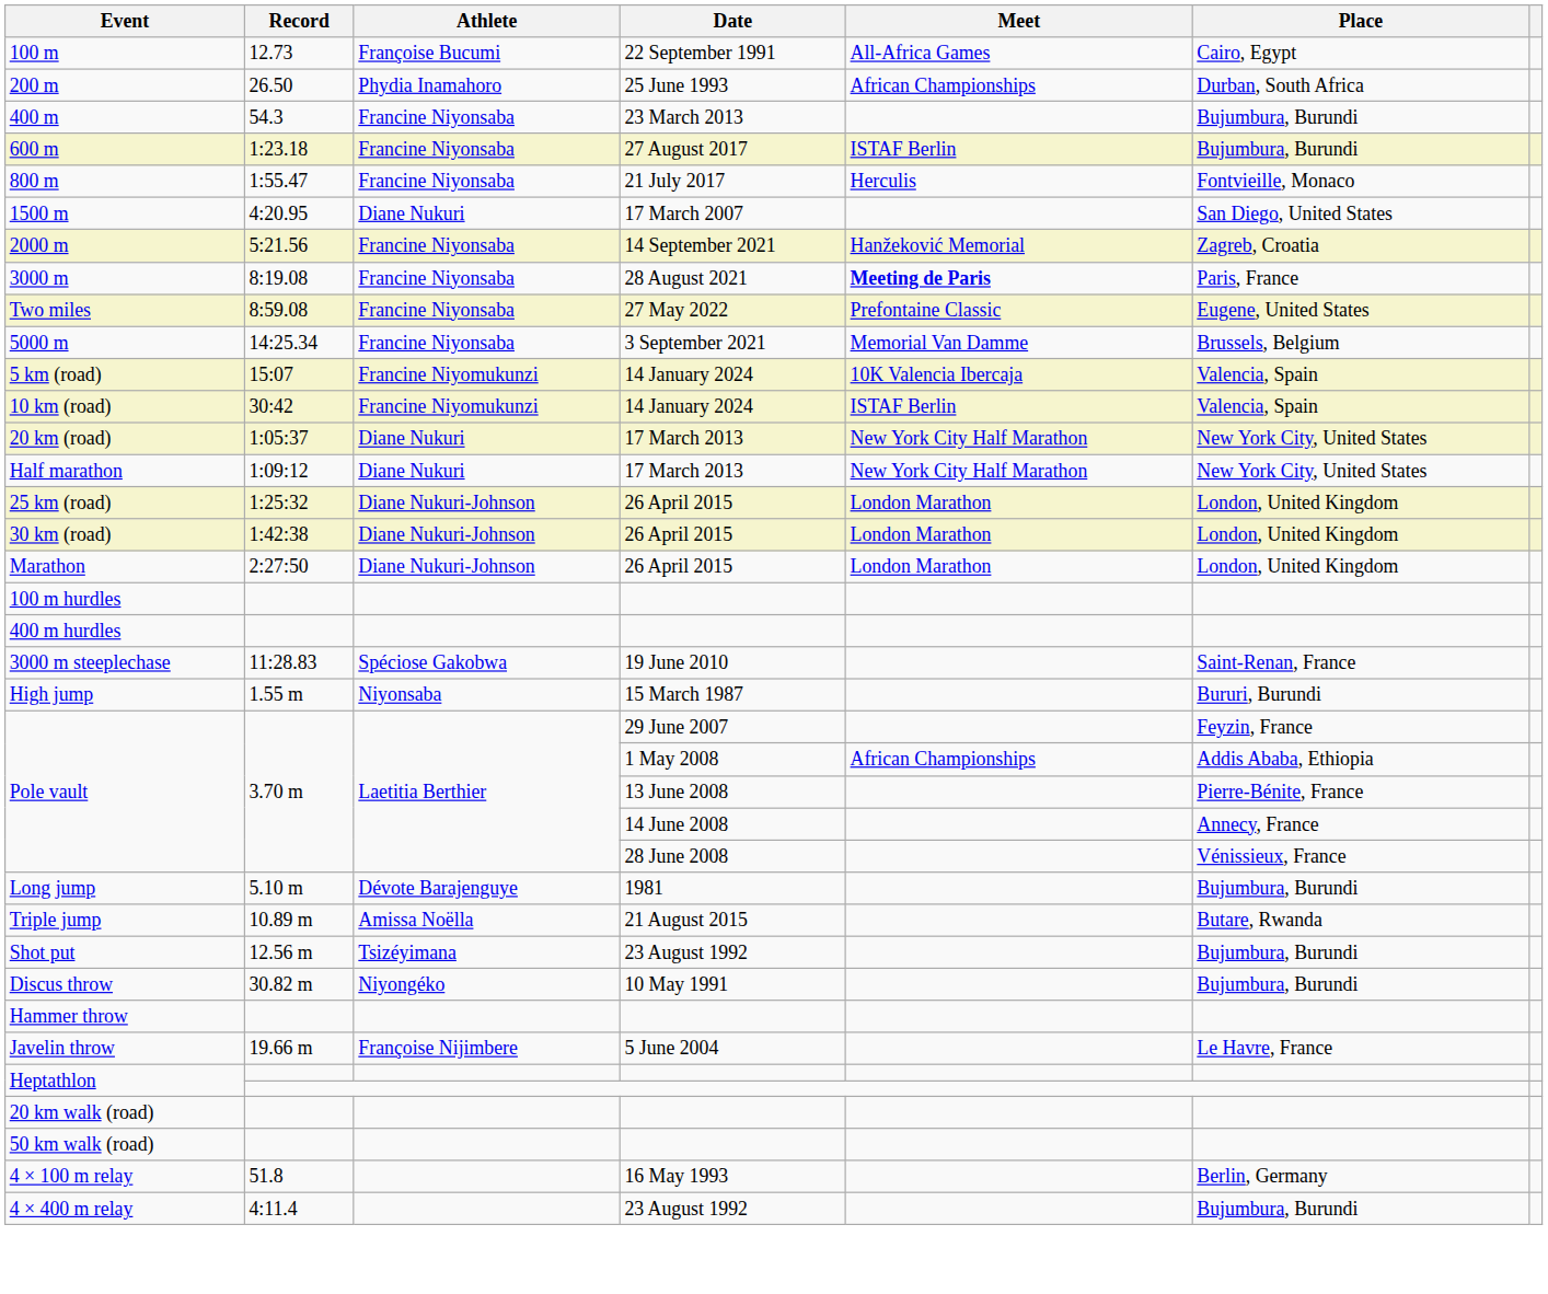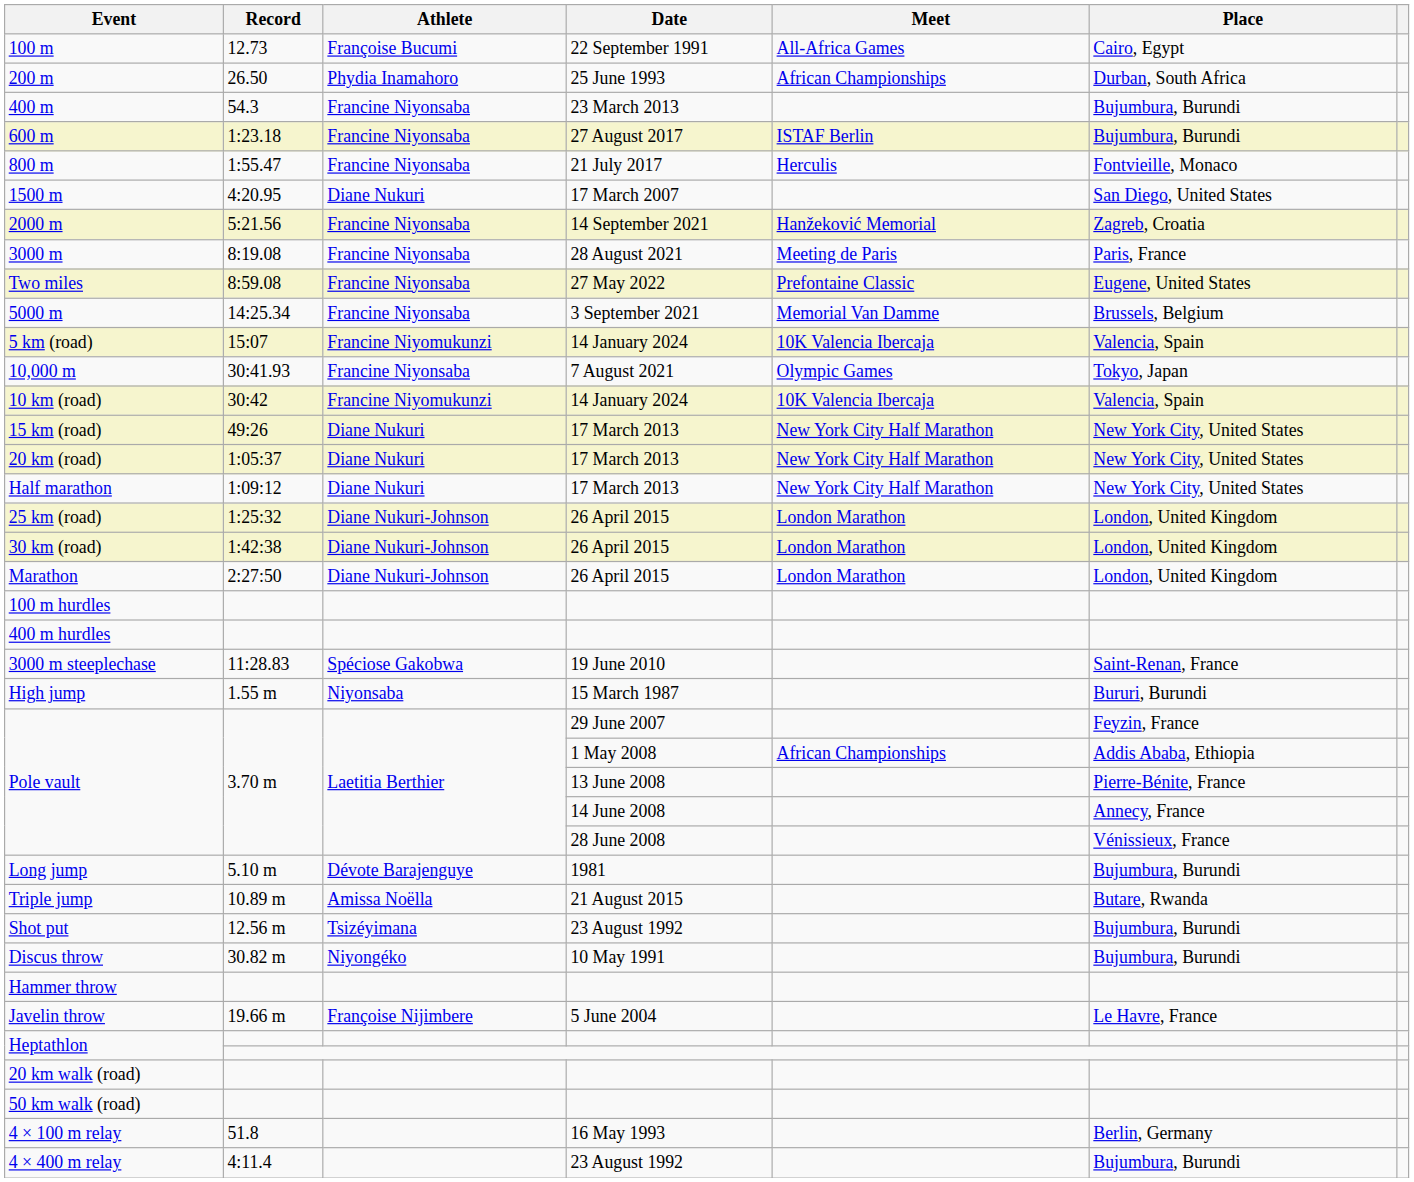 <table class="wikitable" style="font-size:95%; width: 95%;">
 <tr>
 <th>Event</th>
 <th>Record</th>
 <th>Athlete</th>
 <th>Date</th>
 <th>Meet</th>
 <th>Place</th>
 <th></th>
 </tr>
 <tr>
 <td><a href='#'>100 m</a></td>
 <td>12.73</td>
 <td><a href='#'>Françoise Bucumi</a></td>
 <td>22 September 1991</td>
 <td><a href='#'>All-Africa Games</a></td>
 <td><a href='#'>Cairo</a>, Egypt</td>
 <td></td>
 </tr>
 <tr>
 <td><a href='#'>200 m</a></td>
 <td>26.50</td>
 <td><a href='#'>Phydia Inamahoro</a></td>
 <td>25 June 1993</td>
 <td><a href='#'>African Championships</a></td>
 <td><a href='#'>Durban</a>, South Africa</td>
 <td></td>
 </tr>
 <tr>
 <td><a href='#'>400 m</a></td>
 <td>54.3 </td>
 <td><a href='#'>Francine Niyonsaba</a></td>
 <td>23 March 2013</td>
 <td></td>
 <td><a href='#'>Bujumbura</a>, Burundi</td>
 <td></td>
 </tr>
 <tr style="background:#f6F5CE;">
 <td><a href='#'>600 m</a></td>
 <td>1:23.18</td>
 <td><a href='#'>Francine Niyonsaba</a></td>
 <td>27 August 2017</td>
 <td><a href='#'>ISTAF Berlin</a></td>
 <td><a href='#'>Bujumbura</a>, Burundi</td>
 <td></td>
 </tr>
 <tr>
 <td><a href='#'>800 m</a></td>
 <td>1:55.47</td>
 <td><a href='#'>Francine Niyonsaba</a></td>
 <td>21 July 2017</td>
 <td><a href='#'>Herculis</a></td>
 <td><a href='#'>Fontvieille</a>, Monaco</td>
 <td></td>
 </tr>
 <tr>
 <td><a href='#'>1500 m</a></td>
 <td>4:20.95</td>
 <td><a href='#'>Diane Nukuri</a></td>
 <td>17 March 2007</td>
 <td></td>
 <td><a href='#'>San Diego</a>, United States</td>
 <td></td>
 </tr>
 <tr style="background:#f6F5CE;">
 <td><a href='#'>2000 m</a></td>
 <td>5:21.56</td>
 <td><a href='#'>Francine Niyonsaba</a></td>
 <td>14 September 2021</td>
 <td><a href='#'>Hanžeković Memorial</a></td>
 <td><a href='#'>Zagreb</a>, Croatia</td>
 <td></td>
 </tr>
 <tr>
 <td><a href='#'>3000 m</a></td>
 <td>8:19.08</td>
 <td><a href='#'>Francine Niyonsaba</a></td>
 <td>28 August 2021</td>
-<td><strong><a href='#'>Meeting de Paris</a></strong></td>
+<td><a href='#'>Meeting de Paris</a></td>
 <td><a href='#'>Paris</a>, France</td>
 <td></td>
 </tr>
 <tr style="background:#f6F5CE;">
 <td><a href='#'>Two miles</a></td>
 <td>8:59.08</td>
 <td><a href='#'>Francine Niyonsaba</a></td>
 <td>27 May 2022</td>
 <td><a href='#'>Prefontaine Classic</a></td>
 <td><a href='#'>Eugene</a>, United States</td>
 <td></td>
 </tr>
 <tr>
 <td><a href='#'>5000 m</a></td>
 <td>14:25.34</td>
 <td><a href='#'>Francine Niyonsaba</a></td>
 <td>3 September 2021</td>
 <td><a href='#'>Memorial Van Damme</a></td>
 <td><a href='#'>Brussels</a>, Belgium</td>
 <td></td>
 </tr>
 <tr style="background:#f6F5CE;">
 <td><a href='#'>5 km</a> (road)</td>
 <td>15:07 </td>
 <td><a href='#'>Francine Niyomukunzi</a></td>
 <td>14 January 2024</td>
 <td><a href='#'>10K Valencia Ibercaja</a></td>
 <td><a href='#'>Valencia</a>, Spain</td>
 <td></td>
 </tr>
+<tr>
+<td><a href='#'>10,000 m</a></td>
+<td>30:41.93</td>
+<td><a href='#'>Francine Niyonsaba</a></td>
+<td>7 August 2021</td>
+<td><a href='#'>Olympic Games</a></td>
+<td><a href='#'>Tokyo</a>, Japan</td>
+<td></td>
+</tr>
 <tr style="background:#f6F5CE;">
 <td><a href='#'>10 km</a> (road)</td>
 <td>30:42 </td>
 <td><a href='#'>Francine Niyomukunzi</a></td>
 <td>14 January 2024</td>
-<td><a href='#'>ISTAF Berlin</a></td>
+<td><a href='#'>10K Valencia Ibercaja</a></td>
 <td><a href='#'>Valencia</a>, Spain</td>
+<td></td>
+</tr>
+<tr style="background:#f6F5CE;">
+<td><a href='#'>15 km</a> (road)</td>
+<td>49:26</td>
+<td><a href='#'>Diane Nukuri</a></td>
+<td>17 March 2013</td>
+<td><a href='#'>New York City Half Marathon</a></td>
+<td><a href='#'>New York City</a>, United States</td>
 <td></td>
 </tr>
 <tr style="background:#f6F5CE;">
 <td><a href='#'>20 km</a> (road)</td>
 <td>1:05:37</td>
 <td><a href='#'>Diane Nukuri</a></td>
 <td>17 March 2013</td>
 <td><a href='#'>New York City Half Marathon</a></td>
 <td><a href='#'>New York City</a>, United States</td>
 <td></td>
 </tr>
 <tr>
 <td><a href='#'>Half marathon</a></td>
 <td>1:09:12</td>
 <td><a href='#'>Diane Nukuri</a></td>
 <td>17 March 2013</td>
 <td><a href='#'>New York City Half Marathon</a></td>
 <td><a href='#'>New York City</a>, United States</td>
 <td></td>
 </tr>
 <tr style="background:#f6F5CE;">
 <td><a href='#'>25 km</a> (road)</td>
 <td>1:25:32</td>
 <td><a href='#'>Diane Nukuri-Johnson</a></td>
 <td>26 April 2015</td>
 <td><a href='#'>London Marathon</a></td>
 <td><a href='#'>London</a>, United Kingdom</td>
 <td></td>
 </tr>
 <tr style="background:#f6F5CE;">
 <td><a href='#'>30 km</a> (road)</td>
 <td>1:42:38</td>
 <td><a href='#'>Diane Nukuri-Johnson</a></td>
 <td>26 April 2015</td>
 <td><a href='#'>London Marathon</a></td>
 <td><a href='#'>London</a>, United Kingdom</td>
 <td></td>
 </tr>
 <tr>
 <td><a href='#'>Marathon</a></td>
 <td>2:27:50</td>
 <td><a href='#'>Diane Nukuri-Johnson</a></td>
 <td>26 April 2015</td>
 <td><a href='#'>London Marathon</a></td>
 <td><a href='#'>London</a>, United Kingdom</td>
 <td></td>
 </tr>
 <tr>
 <td><a href='#'>100 m hurdles</a></td>
 <td></td>
 <td></td>
 <td></td>
 <td></td>
 <td></td>
 <td></td>
 </tr>
 <tr>
 <td><a href='#'>400 m hurdles</a></td>
 <td></td>
 <td></td>
 <td></td>
 <td></td>
 <td></td>
 <td></td>
 </tr>
 <tr>
 <td><a href='#'>3000 m steeplechase</a></td>
 <td>11:28.83</td>
 <td><a href='#'>Spéciose Gakobwa</a></td>
 <td>19 June 2010</td>
 <td></td>
 <td><a href='#'>Saint-Renan</a>, France</td>
 <td></td>
 </tr>
 <tr>
 <td><a href='#'>High jump</a></td>
 <td>1.55 m</td>
 <td><a href='#'>Niyonsaba</a></td>
 <td>15 March 1987</td>
 <td></td>
 <td><a href='#'>Bururi</a>, Burundi</td>
 <td></td>
 </tr>
 <tr>
 <td rowspan=5><a href='#'>Pole vault</a></td>
 <td rowspan=5>3.70 m</td>
 <td rowspan=5><a href='#'>Laetitia Berthier</a></td>
 <td>29 June 2007</td>
 <td></td>
 <td><a href='#'>Feyzin</a>, France</td>
 <td></td>
 </tr>
 <tr>
 <td>1 May 2008</td>
 <td><a href='#'>African Championships</a></td>
 <td><a href='#'>Addis Ababa</a>, Ethiopia</td>
 <td></td>
 </tr>
 <tr>
 <td>13 June 2008</td>
 <td></td>
 <td><a href='#'>Pierre-Bénite</a>, France</td>
 <td></td>
 </tr>
 <tr>
 <td>14 June 2008</td>
 <td></td>
 <td><a href='#'>Annecy</a>, France</td>
 <td></td>
 </tr>
 <tr>
 <td>28 June 2008</td>
 <td></td>
 <td><a href='#'>Vénissieux</a>, France</td>
 <td></td>
 </tr>
 <tr>
 <td><a href='#'>Long jump</a></td>
 <td>5.10 m</td>
 <td><a href='#'>Dévote Barajenguye</a></td>
 <td>1981</td>
 <td></td>
 <td><a href='#'>Bujumbura</a>, Burundi</td>
 <td></td>
 </tr>
 <tr>
 <td><a href='#'>Triple jump</a></td>
 <td>10.89 m</td>
 <td><a href='#'>Amissa Noëlla</a></td>
 <td>21 August 2015</td>
 <td></td>
 <td><a href='#'>Butare</a>, Rwanda</td>
 <td></td>
 </tr>
 <tr>
 <td><a href='#'>Shot put</a></td>
 <td>12.56 m</td>
 <td><a href='#'>Tsizéyimana</a></td>
 <td>23 August 1992</td>
 <td></td>
 <td><a href='#'>Bujumbura</a>, Burundi</td>
 <td></td>
 </tr>
 <tr>
 <td><a href='#'>Discus throw</a></td>
 <td>30.82 m</td>
 <td><a href='#'>Niyongéko</a></td>
 <td>10 May 1991</td>
 <td></td>
 <td><a href='#'>Bujumbura</a>, Burundi</td>
 <td></td>
 </tr>
 <tr>
 <td><a href='#'>Hammer throw</a></td>
 <td></td>
 <td></td>
 <td></td>
 <td></td>
 <td></td>
 <td></td>
 </tr>
 <tr>
 <td><a href='#'>Javelin throw</a></td>
 <td>19.66 m</td>
 <td><a href='#'>Françoise Nijimbere</a></td>
 <td>5 June 2004</td>
 <td></td>
 <td><a href='#'>Le Havre</a>, France</td>
 <td></td>
 </tr>
 <tr>
 <td rowspan=2><a href='#'>Heptathlon</a></td>
 <td></td>
 <td></td>
 <td></td>
 <td></td>
 <td></td>
 <td></td>
 </tr>
 <tr>
 <td colspan=5></td>
 <td></td>
 </tr>
 <tr>
 <td><a href='#'>20 km walk</a> (road)</td>
 <td></td>
 <td></td>
 <td></td>
 <td></td>
 <td></td>
 <td></td>
 </tr>
 <tr>
 <td><a href='#'>50 km walk</a> (road)</td>
 <td></td>
 <td></td>
 <td></td>
 <td></td>
 <td></td>
 <td></td>
 </tr>
 <tr>
 <td><a href='#'>4 × 100 m relay</a></td>
 <td>51.8 </td>
 <td></td>
 <td>16 May 1993</td>
 <td></td>
 <td><a href='#'>Berlin</a>, Germany</td>
 <td></td>
 </tr>
 <tr>
 <td><a href='#'>4 × 400 m relay</a></td>
 <td>4:11.4 </td>
 <td></td>
 <td>23 August 1992</td>
 <td></td>
 <td><a href='#'>Bujumbura</a>, Burundi</td>
 <td></td>
 </tr>
 </table>
